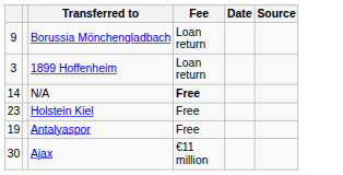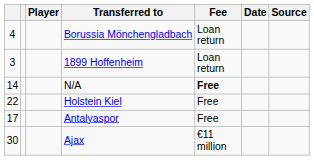 <table class="wikitable plainrowheaders sortable">
 <tr>
 <th></th>
 <th></th>
+<th scope=col>Player</th>
 <th>Transferred to</th>
 <th !scope=col; style="width: 65px;">Fee</th>
 <th scope=col>Date</th>
 <th scope=col>Source</th>
 </tr>
 <tr>
-<td align=center>9</td>
+<td align=center>4</td>
 <td align=center></td>
+<td></td>
 <td> <a href='#'>Borussia Mönchengladbach</a></td>
 <td>Loan return</td>
 <td></td>
 <td></td>
 </tr>
 <tr>
 <td align=center>3</td>
 <td align=center></td>
+<td></td>
 <td> <a href='#'>1899 Hoffenheim</a></td>
 <td>Loan return</td>
 <td></td>
 <td></td>
 </tr>
 <tr>
 <td align=center>14</td>
 <td align=center></td>
+<td></td>
 <td>N/A</td>
 <td><strong>Free</strong></td>
 <td></td>
 <td></td>
 </tr>
 <tr>
-<td align=center>23</td>
+<td align=center>22</td>
 <td align=center></td>
+<td></td>
 <td> <a href='#'>Holstein Kiel</a></td>
 <td>Free</td>
 <td></td>
 <td></td>
 </tr>
 <tr>
-<td align=center>19</td>
+<td align=center>17</td>
 <td align=center></td>
+<td></td>
 <td> <a href='#'>Antalyaspor</a></td>
 <td>Free</td>
 <td></td>
 <td></td>
 </tr>
 <tr>
 <td align=center>30</td>
 <td align=center></td>
+<td></td>
 <td> <a href='#'>Ajax</a></td>
 <td>€11 million</td>
 <td></td>
 <td></td>
 </tr>
 </table>
